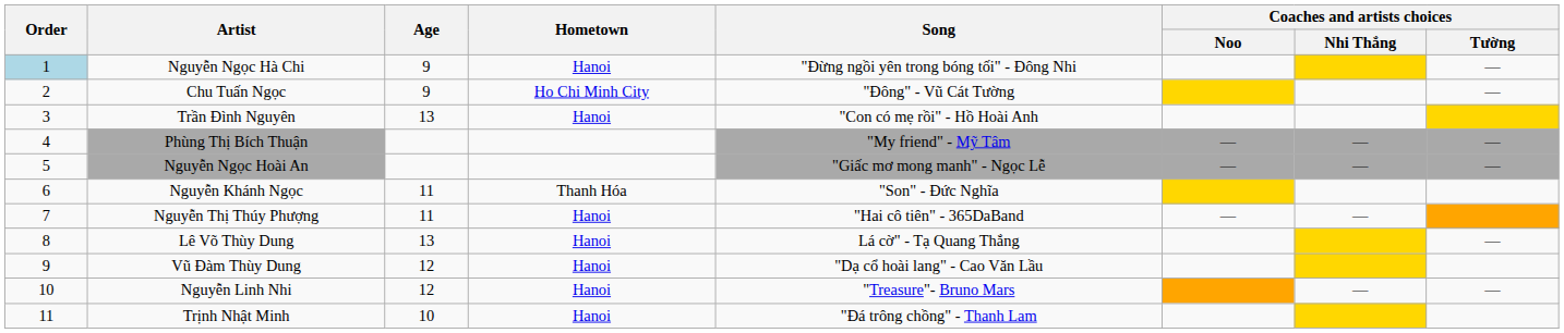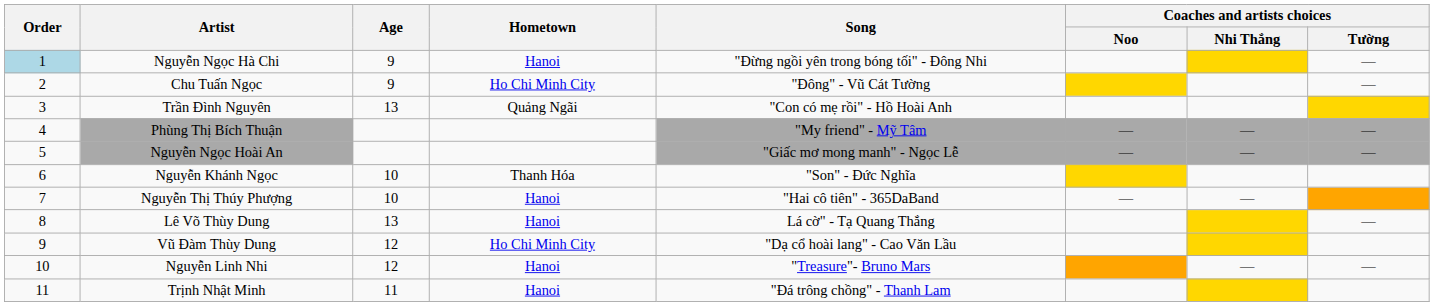 <table class="wikitable" style="text-align:center; width:100%;">
 <tr>
 <th scope="col" rowspan="2" width="05%">Order</th>
 <th scope="col" rowspan="2" width="18%">Artist</th>
 <th scope="col" rowspan="2" width="05%">Age</th>
 <th scope="col" rowspan="2" width="15%">Hometown</th>
 <th scope="col" rowspan="2" width="27%">Song</th>
 <th scope="col" colspan="4" width="24%">Coaches and artists choices</th>
 </tr>
 <tr>
 <th width="08%">Noo</th>
 <th width="08%">Nhi Thắng</th>
 <th width="08%">Tường</th>
 </tr>
 <tr>
 <td scope="row" style="background: lightblue;">1</td>
 <td>Nguyễn Ngọc Hà Chi</td>
 <td>9</td>
 <td><a href='#'>Hanoi</a></td>
 <td>"Đừng ngồi yên trong bóng tối" - Đông Nhi</td>
 <td style="text-align:center;"></td>
 <td style="background:gold;text-align:center;"></td>
 <td>—</td>
 </tr>
 <tr>
 <td scope="row">2</td>
 <td>Chu Tuấn Ngọc</td>
 <td>9</td>
 <td><a href='#'>Ho Chi Minh City</a></td>
 <td>"Đông" - Vũ Cát Tường</td>
 <td style="background:gold;text-align:center;"></td>
 <td style="text-align:center;"></td>
 <td>—</td>
 </tr>
 <tr>
 <td scope="row">3</td>
 <td>Trần Đình Nguyên</td>
 <td>13</td>
-<td><a href='#'>Hanoi</a></td>
+<td>Quảng Ngãi</td>
 <td>"Con có mẹ rồi" - Hồ Hoài Anh</td>
 <td style="text-align:center;"></td>
 <td style="text-align:center;"></td>
 <td style="background:gold;text-align:center;"></td>
 </tr>
 <tr>
 <td scope="row">4</td>
 <td style="background:darkgrey;">Phùng Thị Bích Thuận</td>
 <td></td>
 <td></td>
 <td style="background:darkgrey;">"My friend" - <a href='#'>Mỹ Tâm</a></td>
 <td style="background:darkgrey;text-align:center;">—</td>
 <td style="background:darkgrey;text-align:center;">—</td>
 <td style="background:darkgrey;text-align:center;">—</td>
 </tr>
 <tr>
 <td scope="row">5</td>
 <td style="background:darkgrey;">Nguyễn Ngọc Hoài An</td>
 <td></td>
 <td></td>
 <td style="background:darkgrey;">"Giấc mơ mong manh" - Ngọc Lễ</td>
 <td style="background:darkgrey;text-align:center;">—</td>
 <td style="background:darkgrey;text-align:center;">—</td>
 <td style="background:darkgrey;text-align:center;">—</td>
 </tr>
 <tr>
 <td scope="row">6</td>
 <td>Nguyễn Khánh Ngọc</td>
-<td>11</td>
+<td>10</td>
 <td>Thanh Hóa</td>
 <td>"Son" - Đức Nghĩa</td>
 <td style="background:gold;text-align:center;"></td>
 <td style="text-align:center;"></td>
 <td style="text-align:center;"></td>
 </tr>
 <tr>
 <td scope="row">7</td>
 <td>Nguyễn Thị Thúy Phượng</td>
-<td>11</td>
+<td>10</td>
 <td><a href='#'>Hanoi</a></td>
 <td>"Hai cô tiên" - 365DaBand</td>
 <td>—</td>
 <td>—</td>
 <td style="background:orange;text-align:center;"></td>
 </tr>
 <tr>
 <td scope="row">8</td>
 <td>Lê Võ Thùy Dung</td>
 <td>13</td>
 <td><a href='#'>Hanoi</a></td>
 <td>Lá cờ" - Tạ Quang Thắng</td>
 <td style="text-align:center;"></td>
 <td style="background:gold;text-align:center;"></td>
 <td>—</td>
 </tr>
 <tr>
 <td scope="row">9</td>
 <td>Vũ Đàm Thùy Dung</td>
 <td>12</td>
-<td><a href='#'>Hanoi</a></td>
+<td><a href='#'>Ho Chi Minh City</a></td>
 <td>"Dạ cổ hoài lang" - Cao Văn Lầu</td>
 <td style="text-align:center;"></td>
 <td style="background:gold;text-align:center;"></td>
 <td style="text-align:center;"></td>
 </tr>
 <tr>
 <td scope="row">10</td>
 <td>Nguyễn Linh Nhi</td>
 <td>12</td>
 <td><a href='#'>Hanoi</a></td>
 <td>"<a href='#'>Treasure</a>"- <a href='#'>Bruno Mars</a></td>
 <td style="background:orange;text-align:center;"></td>
 <td>—</td>
 <td>—</td>
 </tr>
 <tr>
 <td scope="row">11</td>
 <td>Trịnh Nhật Minh</td>
-<td>10</td>
+<td>11</td>
 <td><a href='#'>Hanoi</a></td>
 <td>"Đá trông chồng" - <a href='#'>Thanh Lam</a></td>
 <td style="text-align:center;"></td>
 <td style="background:gold;text-align:center;"></td>
 <td style="text-align:center;"></td>
 </tr>
 </table>
